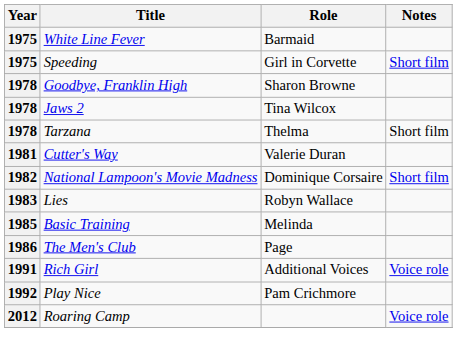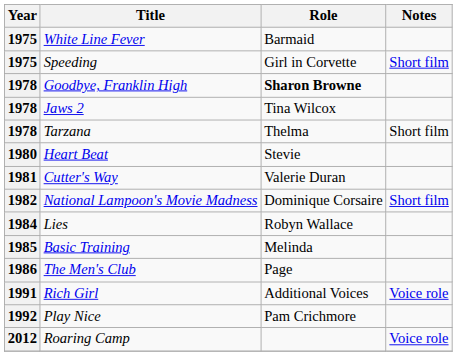 <table class="wikitable sortable plainrowheaders">
 <tr>
 <th>Year</th>
 <th>Title</th>
 <th>Role</th>
 <th>Notes</th>
 </tr>
 <tr>
 <th scope="row">1975</th>
 <td><em><a href='#'>White Line Fever</a></em></td>
 <td>Barmaid</td>
 <td></td>
 </tr>
 <tr>
 <th scope="row">1975</th>
 <td><em>Speeding</em></td>
 <td>Girl in Corvette</td>
 <td><a href='#'>Short film</a></td>
 </tr>
 <tr>
 <th scope="row">1978</th>
 <td><em><a href='#'>Goodbye, Franklin High</a></em></td>
-<td>Sharon Browne</td>
+<td><strong>Sharon Browne</strong></td>
 <td></td>
 </tr>
 <tr>
 <th scope="row">1978</th>
 <td><em><a href='#'>Jaws 2</a></em></td>
 <td>Tina Wilcox</td>
 <td></td>
 </tr>
 <tr>
 <th scope="row">1978</th>
 <td><em>Tarzana</em></td>
 <td>Thelma</td>
 <td>Short film</td>
 </tr>
 <tr>
+<th scope="row">1980</th>
+<td><em><a href='#'>Heart Beat</a></em></td>
+<td>Stevie</td>
+<td></td>
+</tr>
+<tr>
 <th scope="row">1981</th>
 <td><em><a href='#'>Cutter's Way</a></em></td>
 <td>Valerie Duran</td>
 <td></td>
 </tr>
 <tr>
 <th scope="row">1982</th>
 <td><em><a href='#'>National Lampoon's Movie Madness</a></em></td>
 <td>Dominique Corsaire</td>
 <td><a href='#'>Short film</a></td>
 </tr>
 <tr>
-<th scope="row">1983</th>
+<th scope="row">1984</th>
 <td><em>Lies</em></td>
 <td>Robyn Wallace</td>
 <td></td>
 </tr>
 <tr>
 <th scope="row">1985</th>
 <td><em><a href='#'>Basic Training</a></em></td>
 <td>Melinda</td>
 <td></td>
 </tr>
 <tr>
 <th scope="row">1986</th>
 <td><em><a href='#'>The Men's Club</a></em></td>
 <td>Page</td>
 <td></td>
 </tr>
 <tr>
 <th scope="row">1991</th>
 <td><em><a href='#'>Rich Girl</a></em></td>
 <td>Additional Voices</td>
 <td><a href='#'>Voice role</a></td>
 </tr>
 <tr>
 <th scope="row">1992</th>
 <td><em>Play Nice</em></td>
 <td>Pam Crichmore</td>
 <td></td>
 </tr>
 <tr>
 <th scope="row">2012</th>
 <td><em>Roaring Camp</em></td>
 <td></td>
 <td><a href='#'>Voice role</a></td>
 </tr>
 <tr>
 </tr>
 </table>
